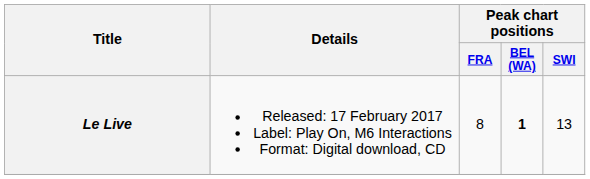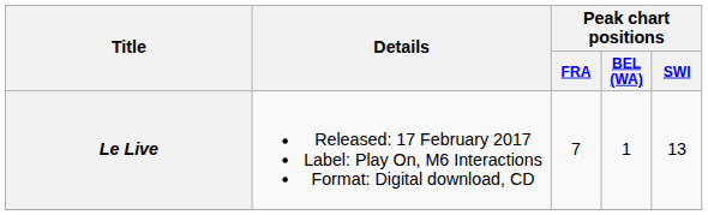 <table class="wikitable plainrowheaders" style="text-align:center;">
 <tr>
 <th scope="col" rowspan="2" style="width:14em;">Title</th>
 <th scope="col" rowspan="2" style="width:17em;">Details</th>
 <th scope="col" colspan="4">Peak chart positions</th>
 </tr>
 <tr>
 <th scope="col" style="width:3em;font-size:85%;"><a href='#'>FRA</a><br></th>
 <th scope="col" style="width:3em;font-size:85%;"><a href='#'>BEL<br>(WA)</a><br></th>
 <th scope="col" style="width:3em;font-size:85%;"><a href='#'>SWI</a><br></th>
 </tr>
 <tr>
 <th scope="row"><em>Le Live</em></th>
 <td><br><ul><li>Released: 17 February 2017</li><li>Label: Play On, M6 Interactions</li><li>Format: Digital download, CD</li></ul></td>
-<td>8</td>
-<td><strong>1</strong></td>
+<td>7</td>
+<td>1</td>
 <td>13</td>
 </tr>
 <tr>
 </tr>
 </table>
